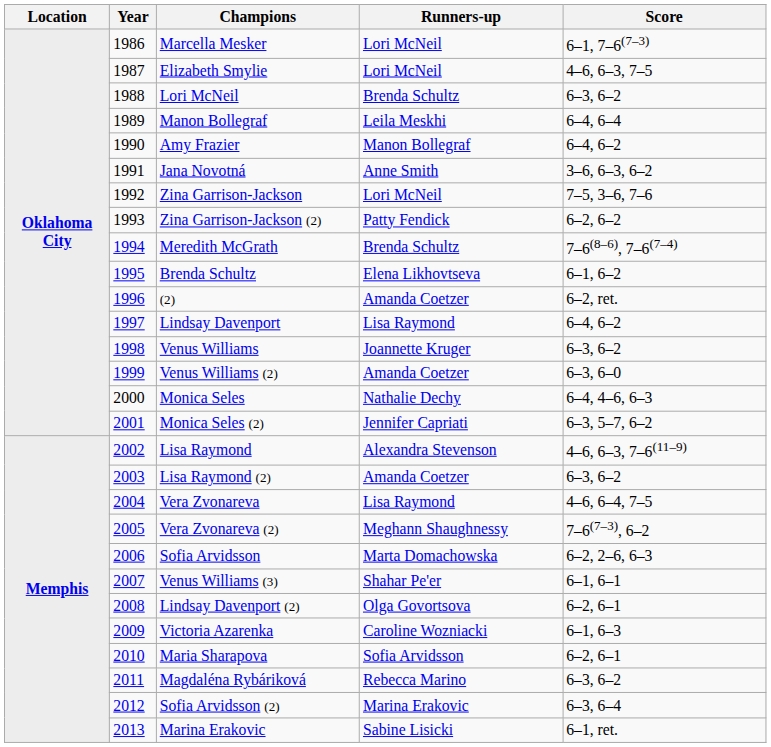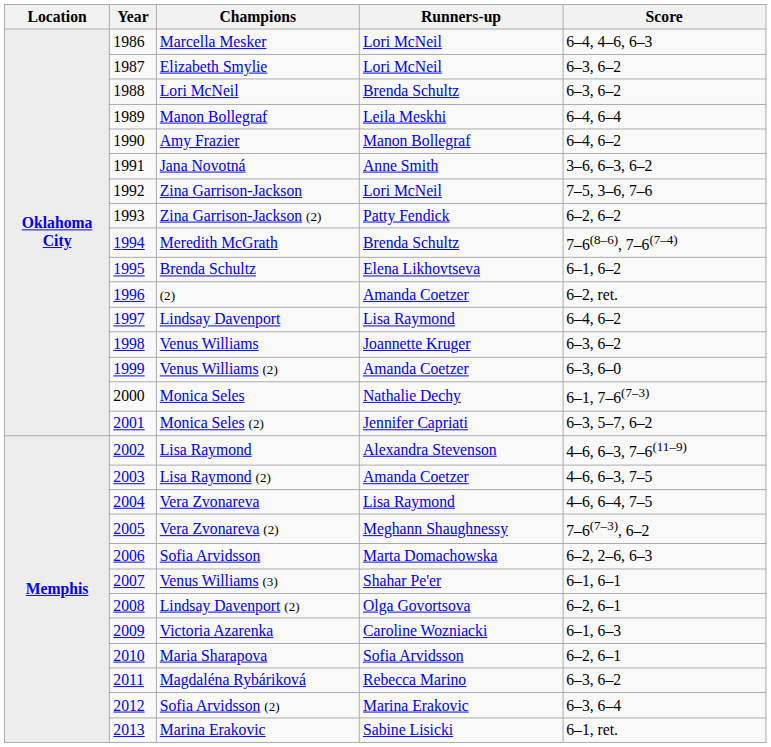 <table class="wikitable">
 <tr>
 <th style="width:100px">Location</th>
 <th style="width:40px">Year</th>
 <th style="width:200px">Champions</th>
 <th style="width:200px">Runners-up</th>
 <th style="width:200px" class="unsortable">Score</th>
 </tr>
 <tr>
 <th rowspan="16" style="background:#ededed"><a href='#'>Oklahoma City</a></th>
 <td>1986</td>
 <td> <a href='#'>Marcella Mesker</a></td>
 <td> <a href='#'>Lori McNeil</a></td>
-<td>6–1, 7–6<sup>(7–3)</sup></td>
+<td>6–4, 4–6, 6–3</td>
 </tr>
 <tr>
 <td>1987</td>
 <td> <a href='#'>Elizabeth Smylie</a></td>
 <td> <a href='#'>Lori McNeil</a></td>
-<td>4–6, 6–3, 7–5</td>
+<td>6–3, 6–2</td>
 </tr>
 <tr>
 <td>1988</td>
 <td> <a href='#'>Lori McNeil</a></td>
 <td> <a href='#'>Brenda Schultz</a></td>
 <td>6–3, 6–2</td>
 </tr>
 <tr>
 <td>1989</td>
 <td> <a href='#'>Manon Bollegraf</a></td>
 <td> <a href='#'>Leila Meskhi</a></td>
 <td>6–4, 6–4</td>
 </tr>
 <tr>
 <td>1990</td>
 <td> <a href='#'>Amy Frazier</a></td>
 <td> <a href='#'>Manon Bollegraf</a></td>
 <td>6–4, 6–2</td>
 </tr>
 <tr>
 <td>1991</td>
 <td> <a href='#'>Jana Novotná</a></td>
 <td> <a href='#'>Anne Smith</a></td>
 <td>3–6, 6–3, 6–2</td>
 </tr>
 <tr>
 <td>1992</td>
 <td> <a href='#'>Zina Garrison-Jackson</a></td>
 <td> <a href='#'>Lori McNeil</a></td>
 <td>7–5, 3–6, 7–6</td>
 </tr>
 <tr>
 <td>1993</td>
 <td> <a href='#'>Zina Garrison-Jackson</a> <small>(2)</small></td>
 <td> <a href='#'>Patty Fendick</a></td>
 <td>6–2, 6–2</td>
 </tr>
 <tr>
 <td><a href='#'>1994</a></td>
 <td> <a href='#'>Meredith McGrath</a></td>
 <td> <a href='#'>Brenda Schultz</a></td>
 <td>7–6<sup>(8–6)</sup>, 7–6<sup>(7–4)</sup></td>
 </tr>
 <tr>
 <td><a href='#'>1995</a></td>
 <td> <a href='#'>Brenda Schultz</a></td>
 <td> <a href='#'>Elena Likhovtseva</a></td>
 <td>6–1, 6–2</td>
 </tr>
 <tr>
 <td><a href='#'>1996</a></td>
 <td><small>(2)</small></td>
 <td> <a href='#'>Amanda Coetzer</a></td>
 <td>6–2, ret.</td>
 </tr>
 <tr>
 <td><a href='#'>1997</a></td>
 <td> <a href='#'>Lindsay Davenport</a></td>
 <td> <a href='#'>Lisa Raymond</a></td>
 <td>6–4, 6–2</td>
 </tr>
 <tr>
 <td><a href='#'>1998</a></td>
 <td> <a href='#'>Venus Williams</a></td>
 <td> <a href='#'>Joannette Kruger</a></td>
 <td>6–3, 6–2</td>
 </tr>
 <tr>
 <td><a href='#'>1999</a></td>
 <td> <a href='#'>Venus Williams</a> <small>(2)</small></td>
 <td> <a href='#'>Amanda Coetzer</a></td>
 <td>6–3, 6–0</td>
 </tr>
 <tr>
 <td>2000</td>
 <td> <a href='#'>Monica Seles</a></td>
 <td> <a href='#'>Nathalie Dechy</a></td>
-<td>6–4, 4–6, 6–3</td>
+<td>6–1, 7–6<sup>(7–3)</sup></td>
 </tr>
 <tr>
 <td><a href='#'>2001</a></td>
 <td> <a href='#'>Monica Seles</a> <small>(2)</small></td>
 <td> <a href='#'>Jennifer Capriati</a></td>
 <td>6–3, 5–7, 6–2</td>
 </tr>
 <tr>
 <th rowspan="12" style="background:#ededed"><a href='#'>Memphis</a></th>
 <td><a href='#'>2002</a></td>
 <td> <a href='#'>Lisa Raymond</a></td>
 <td> <a href='#'>Alexandra Stevenson</a></td>
 <td>4–6, 6–3, 7–6<sup>(11–9)</sup></td>
 </tr>
 <tr>
 <td><a href='#'>2003</a></td>
 <td> <a href='#'>Lisa Raymond</a> <small>(2)</small></td>
 <td> <a href='#'>Amanda Coetzer</a></td>
-<td>6–3, 6–2</td>
+<td>4–6, 6–3, 7–5</td>
 </tr>
 <tr>
 <td><a href='#'>2004</a></td>
 <td> <a href='#'>Vera Zvonareva</a></td>
 <td> <a href='#'>Lisa Raymond</a></td>
 <td>4–6, 6–4, 7–5</td>
 </tr>
 <tr>
 <td><a href='#'>2005</a></td>
 <td> <a href='#'>Vera Zvonareva</a> <small>(2)</small></td>
 <td> <a href='#'>Meghann Shaughnessy</a></td>
 <td>7–6<sup>(7–3)</sup>, 6–2</td>
 </tr>
 <tr>
 <td><a href='#'>2006</a></td>
 <td> <a href='#'>Sofia Arvidsson</a></td>
 <td> <a href='#'>Marta Domachowska</a></td>
 <td>6–2, 2–6, 6–3</td>
 </tr>
 <tr>
 <td><a href='#'>2007</a></td>
 <td> <a href='#'>Venus Williams</a> <small>(3)</small></td>
 <td> <a href='#'>Shahar Pe'er</a></td>
 <td>6–1, 6–1</td>
 </tr>
 <tr>
 <td><a href='#'>2008</a></td>
 <td> <a href='#'>Lindsay Davenport</a> <small>(2)</small></td>
 <td> <a href='#'>Olga Govortsova</a></td>
 <td>6–2, 6–1</td>
 </tr>
 <tr>
 <td><a href='#'>2009</a></td>
 <td> <a href='#'>Victoria Azarenka</a></td>
 <td> <a href='#'>Caroline Wozniacki</a></td>
 <td>6–1, 6–3</td>
 </tr>
 <tr>
 <td><a href='#'>2010</a></td>
 <td> <a href='#'>Maria Sharapova</a></td>
 <td> <a href='#'>Sofia Arvidsson</a></td>
 <td>6–2, 6–1</td>
 </tr>
 <tr>
 <td><a href='#'>2011</a></td>
 <td> <a href='#'>Magdaléna Rybáriková</a></td>
 <td> <a href='#'>Rebecca Marino</a></td>
 <td>6–3, 6–2</td>
 </tr>
 <tr>
 <td><a href='#'>2012</a></td>
 <td> <a href='#'>Sofia Arvidsson</a> <small>(2)</small></td>
 <td> <a href='#'>Marina Erakovic</a></td>
 <td>6–3, 6–4</td>
 </tr>
 <tr>
 <td><a href='#'>2013</a></td>
 <td> <a href='#'>Marina Erakovic</a></td>
 <td> <a href='#'>Sabine Lisicki</a></td>
 <td>6–1, ret.</td>
 </tr>
 </table>
